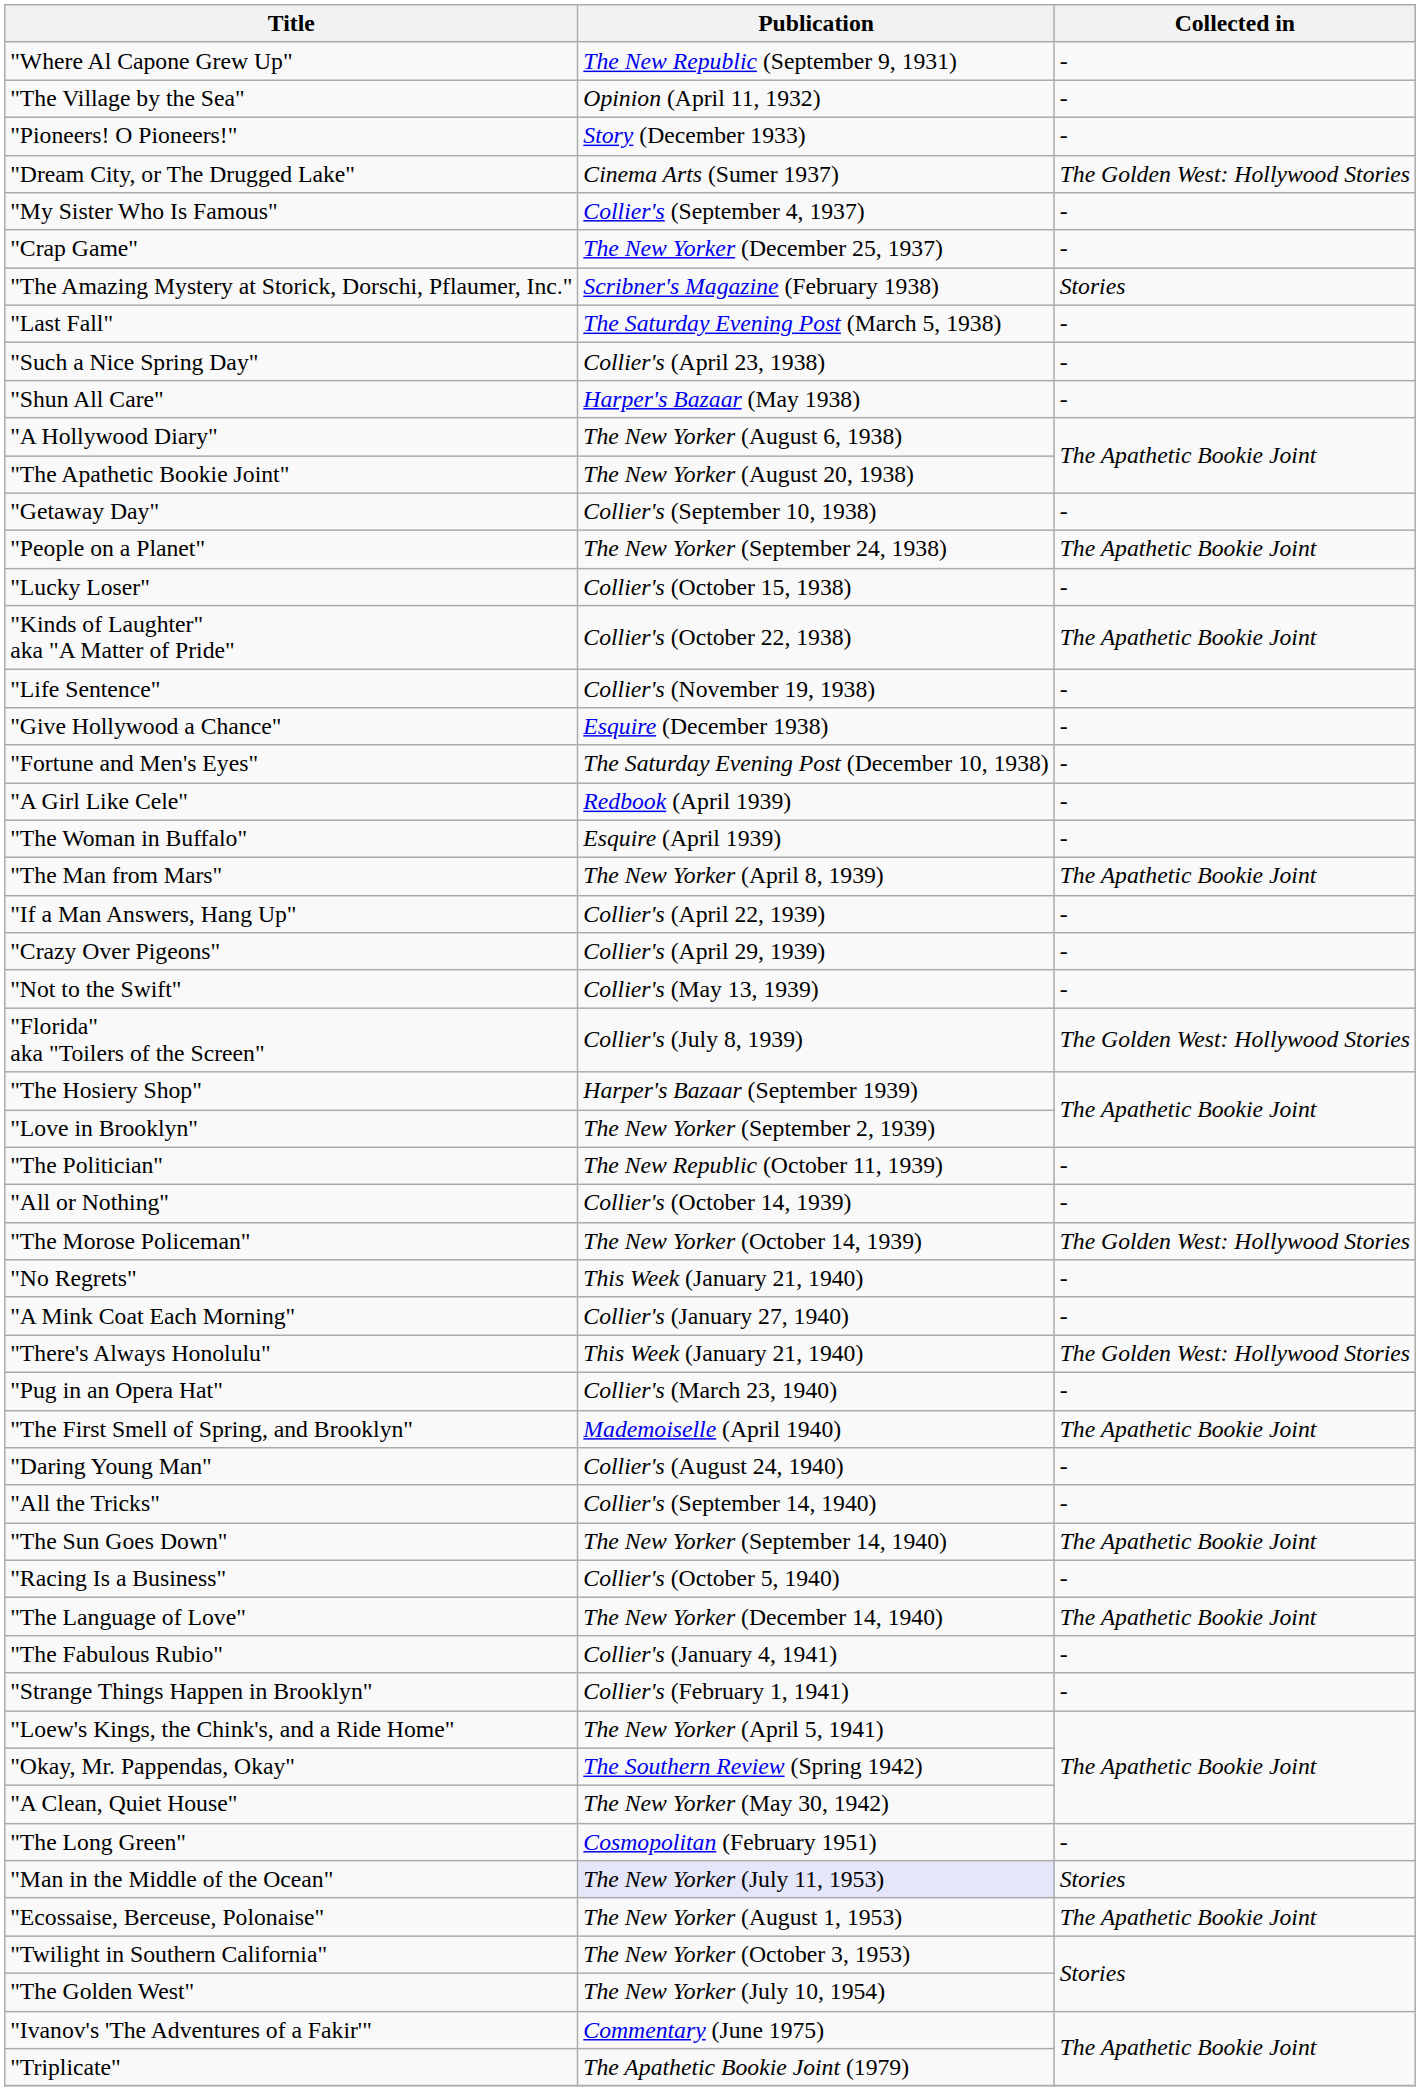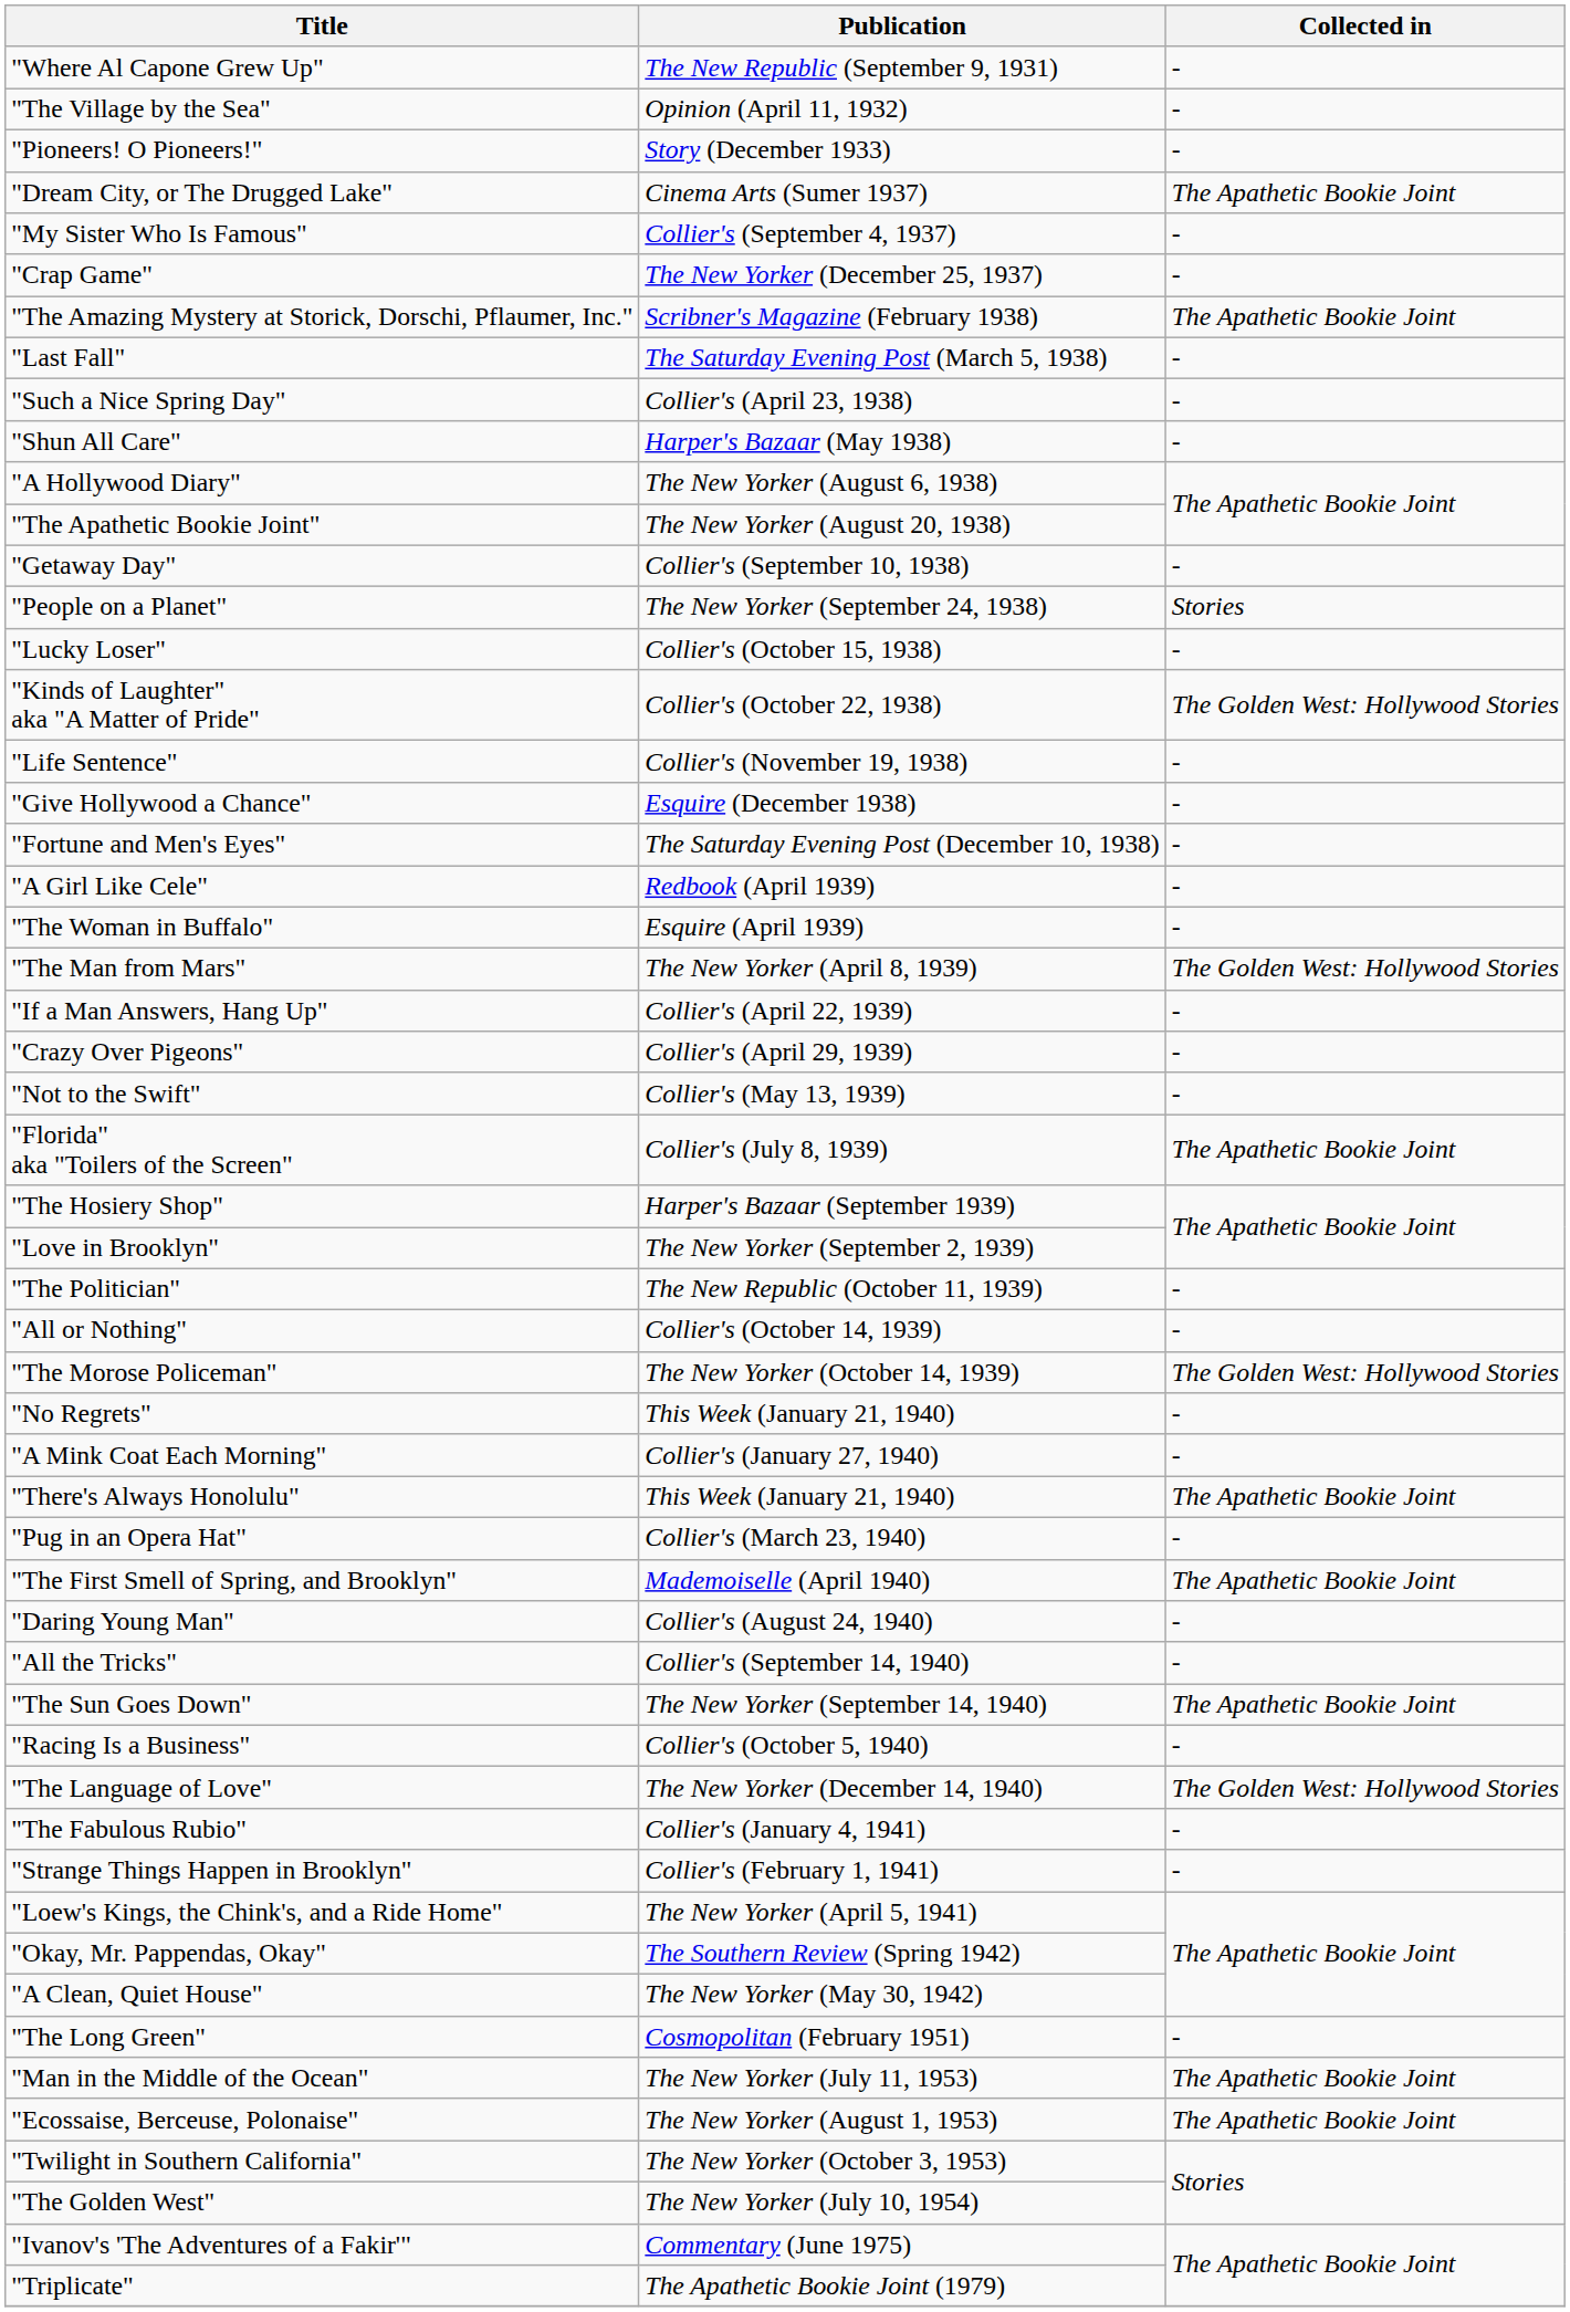 <table class="wikitable">
 <tr>
 <th>Title</th>
 <th>Publication</th>
 <th>Collected in</th>
 </tr>
 <tr>
 <td>"Where Al Capone Grew Up"</td>
 <td><em><a href='#'>The New Republic</a></em> (September 9, 1931)</td>
 <td>-</td>
 </tr>
 <tr>
 <td>"The Village by the Sea"</td>
 <td><em>Opinion</em> (April 11, 1932)</td>
 <td>-</td>
 </tr>
 <tr>
 <td>"Pioneers! O Pioneers!"</td>
 <td><em><a href='#'>Story</a></em> (December 1933)</td>
 <td>-</td>
 </tr>
 <tr>
 <td>"Dream City, or The Drugged Lake"</td>
 <td><em>Cinema Arts</em> (Sumer 1937)</td>
-<td><em>The Golden West: Hollywood Stories</em></td>
+<td><em>The Apathetic Bookie Joint</em></td>
 </tr>
 <tr>
 <td>"My Sister Who Is Famous"</td>
 <td><em><a href='#'>Collier's</a></em> (September 4, 1937)</td>
 <td>-</td>
 </tr>
 <tr>
 <td>"Crap Game"</td>
 <td><em><a href='#'>The New Yorker</a></em> (December 25, 1937)</td>
 <td>-</td>
 </tr>
 <tr>
 <td>"The Amazing Mystery at Storick, Dorschi, Pflaumer, Inc."</td>
 <td><em><a href='#'>Scribner's Magazine</a></em> (February 1938)</td>
-<td><em>Stories</em></td>
+<td><em>The Apathetic Bookie Joint</em></td>
 </tr>
 <tr>
 <td>"Last Fall"</td>
 <td><em><a href='#'>The Saturday Evening Post</a></em> (March 5, 1938)</td>
 <td>-</td>
 </tr>
 <tr>
 <td>"Such a Nice Spring Day"</td>
 <td><em>Collier's</em> (April 23, 1938)</td>
 <td>-</td>
 </tr>
 <tr>
 <td>"Shun All Care"</td>
 <td><em><a href='#'>Harper's Bazaar</a></em> (May 1938)</td>
 <td>-</td>
 </tr>
 <tr>
 <td>"A Hollywood Diary"</td>
 <td><em>The New Yorker</em> (August 6, 1938)</td>
 <td rowspan=2><em>The Apathetic Bookie Joint</em></td>
 </tr>
 <tr>
 <td>"The Apathetic Bookie Joint"</td>
 <td><em>The New Yorker</em> (August 20, 1938)</td>
 </tr>
 <tr>
 <td>"Getaway Day"</td>
 <td><em>Collier's</em> (September 10, 1938)</td>
 <td>-</td>
 </tr>
 <tr>
 <td>"People on a Planet"</td>
 <td><em>The New Yorker</em> (September 24, 1938)</td>
-<td><em>The Apathetic Bookie Joint</em></td>
+<td><em>Stories</em></td>
 </tr>
 <tr>
 <td>"Lucky Loser"</td>
 <td><em>Collier's</em> (October 15, 1938)</td>
 <td>-</td>
 </tr>
 <tr>
 <td>"Kinds of Laughter"<br>aka "A Matter of Pride"</td>
 <td><em>Collier's</em> (October 22, 1938)</td>
-<td><em>The Apathetic Bookie Joint</em></td>
+<td><em>The Golden West: Hollywood Stories</em></td>
 </tr>
 <tr>
 <td>"Life Sentence"</td>
 <td><em>Collier's</em> (November 19, 1938)</td>
 <td>-</td>
 </tr>
 <tr>
 <td>"Give Hollywood a Chance"</td>
 <td><em><a href='#'>Esquire</a></em> (December 1938)</td>
 <td>-</td>
 </tr>
 <tr>
 <td>"Fortune and Men's Eyes"</td>
 <td><em>The Saturday Evening Post</em> (December 10, 1938)</td>
 <td>-</td>
 </tr>
 <tr>
 <td>"A Girl Like Cele"</td>
 <td><em><a href='#'>Redbook</a></em> (April 1939)</td>
 <td>-</td>
 </tr>
 <tr>
 <td>"The Woman in Buffalo"</td>
 <td><em>Esquire</em> (April 1939)</td>
 <td>-</td>
 </tr>
 <tr>
 <td>"The Man from Mars"</td>
 <td><em>The New Yorker</em> (April 8, 1939)</td>
-<td><em>The Apathetic Bookie Joint</em></td>
+<td><em>The Golden West: Hollywood Stories</em></td>
 </tr>
 <tr>
 <td>"If a Man Answers, Hang Up"</td>
 <td><em>Collier's</em> (April 22, 1939)</td>
 <td>-</td>
 </tr>
 <tr>
 <td>"Crazy Over Pigeons"</td>
 <td><em>Collier's</em> (April 29, 1939)</td>
 <td>-</td>
 </tr>
 <tr>
 <td>"Not to the Swift"</td>
 <td><em>Collier's</em> (May 13, 1939)</td>
 <td>-</td>
 </tr>
 <tr>
 <td>"Florida"<br>aka "Toilers of the Screen"</td>
 <td><em>Collier's</em> (July 8, 1939)</td>
-<td><em>The Golden West: Hollywood Stories</em></td>
+<td><em>The Apathetic Bookie Joint</em></td>
 </tr>
 <tr>
 <td>"The Hosiery Shop"</td>
 <td><em>Harper's Bazaar</em> (September 1939)</td>
 <td rowspan=2><em>The Apathetic Bookie Joint</em></td>
 </tr>
 <tr>
 <td>"Love in Brooklyn"</td>
 <td><em>The New Yorker</em> (September 2, 1939)</td>
 </tr>
 <tr>
 <td>"The Politician"</td>
 <td><em>The New Republic</em> (October 11, 1939)</td>
 <td>-</td>
 </tr>
 <tr>
 <td>"All or Nothing"</td>
 <td><em>Collier's</em> (October 14, 1939)</td>
 <td>-</td>
 </tr>
 <tr>
 <td>"The Morose Policeman"</td>
 <td><em>The New Yorker</em> (October 14, 1939)</td>
 <td><em>The Golden West: Hollywood Stories</em></td>
 </tr>
 <tr>
 <td>"No Regrets"</td>
 <td><em>This Week</em> (January 21, 1940)</td>
 <td>-</td>
 </tr>
 <tr>
 <td>"A Mink Coat Each Morning"</td>
 <td><em>Collier's</em> (January 27, 1940)</td>
 <td>-</td>
 </tr>
 <tr>
 <td>"There's Always Honolulu"</td>
 <td><em>This Week</em> (January 21, 1940)</td>
-<td><em>The Golden West: Hollywood Stories</em></td>
+<td><em>The Apathetic Bookie Joint</em></td>
 </tr>
 <tr>
 <td>"Pug in an Opera Hat"</td>
 <td><em>Collier's</em> (March 23, 1940)</td>
 <td>-</td>
 </tr>
 <tr>
 <td>"The First Smell of Spring, and Brooklyn"</td>
 <td><em><a href='#'>Mademoiselle</a></em> (April 1940)</td>
 <td><em>The Apathetic Bookie Joint</em></td>
 </tr>
 <tr>
 <td>"Daring Young Man"</td>
 <td><em>Collier's</em> (August 24, 1940)</td>
 <td>-</td>
 </tr>
 <tr>
 <td>"All the Tricks"</td>
 <td><em>Collier's</em> (September 14, 1940)</td>
 <td>-</td>
 </tr>
 <tr>
 <td>"The Sun Goes Down"</td>
 <td><em>The New Yorker</em> (September 14, 1940)</td>
 <td><em>The Apathetic Bookie Joint</em></td>
 </tr>
 <tr>
 <td>"Racing Is a Business"</td>
 <td><em>Collier's</em> (October 5, 1940)</td>
 <td>-</td>
 </tr>
 <tr>
 <td>"The Language of Love"</td>
 <td><em>The New Yorker</em> (December 14, 1940)</td>
-<td><em>The Apathetic Bookie Joint</em></td>
+<td><em>The Golden West: Hollywood Stories</em></td>
 </tr>
 <tr>
 <td>"The Fabulous Rubio"</td>
 <td><em>Collier's</em> (January 4, 1941)</td>
 <td>-</td>
 </tr>
 <tr>
 <td>"Strange Things Happen in Brooklyn"</td>
 <td><em>Collier's</em> (February 1, 1941)</td>
 <td>-</td>
 </tr>
 <tr>
 <td>"Loew's Kings, the Chink's, and a Ride Home"</td>
 <td><em>The New Yorker</em> (April 5, 1941)</td>
 <td rowspan=3><em>The Apathetic Bookie Joint</em></td>
 </tr>
 <tr>
 <td>"Okay, Mr. Pappendas, Okay"</td>
 <td><em><a href='#'>The Southern Review</a></em> (Spring 1942)</td>
 </tr>
 <tr>
 <td>"A Clean, Quiet House"</td>
 <td><em>The New Yorker</em> (May 30, 1942)</td>
 </tr>
 <tr>
 <td>"The Long Green"</td>
 <td><em><a href='#'>Cosmopolitan</a></em> (February 1951)</td>
 <td>-</td>
 </tr>
 <tr>
 <td>"Man in the Middle of the Ocean"</td>
-<td style="background: lavender;"><em>The New Yorker</em> (July 11, 1953)</td>
-<td><em>Stories</em></td>
+<td><em>The New Yorker</em> (July 11, 1953)</td>
+<td><em>The Apathetic Bookie Joint</em></td>
 </tr>
 <tr>
 <td>"Ecossaise, Berceuse, Polonaise"</td>
 <td><em>The New Yorker</em> (August 1, 1953)</td>
 <td><em>The Apathetic Bookie Joint</em></td>
 </tr>
 <tr>
 <td>"Twilight in Southern California"</td>
 <td><em>The New Yorker</em> (October 3, 1953)</td>
 <td rowspan=2><em>Stories</em></td>
 </tr>
 <tr>
 <td>"The Golden West"</td>
 <td><em>The New Yorker</em> (July 10, 1954)</td>
 </tr>
 <tr>
 <td>"Ivanov's 'The Adventures of a Fakir'"</td>
 <td><em><a href='#'>Commentary</a></em> (June 1975)</td>
 <td rowspan=2><em>The Apathetic Bookie Joint</em></td>
 </tr>
 <tr>
 <td>"Triplicate"</td>
 <td><em>The Apathetic Bookie Joint</em> (1979)</td>
 </tr>
 <tr>
 </tr>
 </table>
